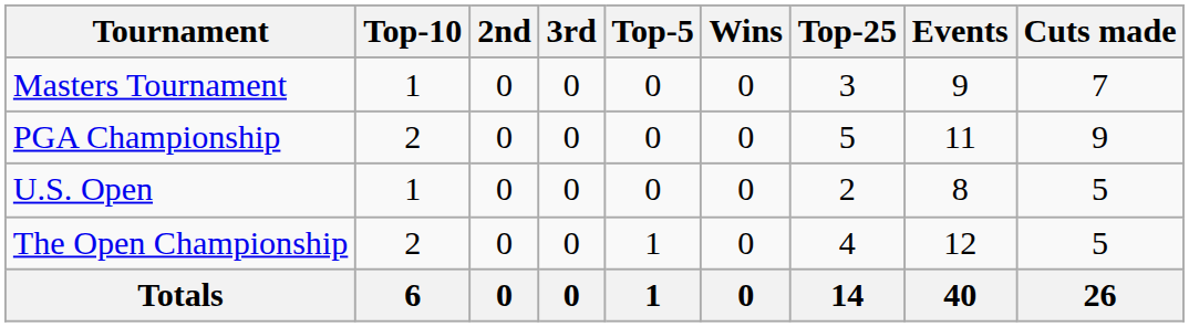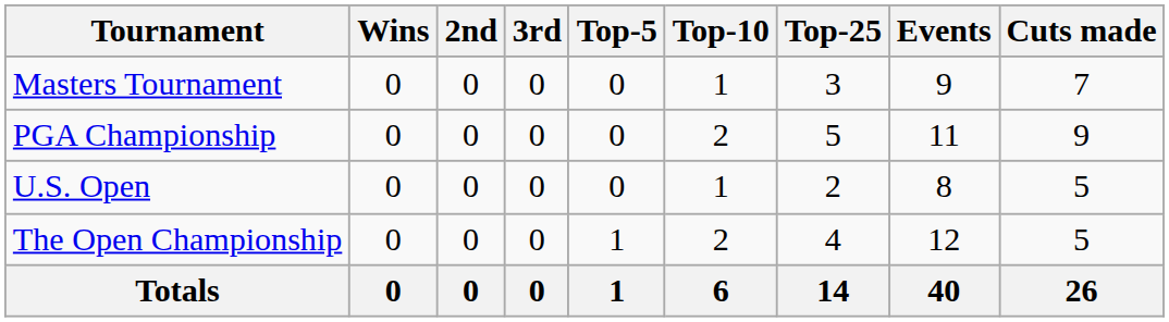 <table class=wikitable style=text-align:center>
 <tr>
 <th>Tournament</th>
-<th>Top-10</th>
+<th>Wins</th>
 <th>2nd</th>
 <th>3rd</th>
 <th>Top-5</th>
-<th>Wins</th>
+<th>Top-10</th>
 <th>Top-25</th>
 <th>Events</th>
 <th>Cuts made</th>
 </tr>
 <tr>
 <td align=left><a href='#'>Masters Tournament</a></td>
-<td>1</td>
 <td>0</td>
 <td>0</td>
 <td>0</td>
 <td>0</td>
+<td>1</td>
 <td>3</td>
 <td>9</td>
 <td>7</td>
 </tr>
 <tr>
 <td align=left><a href='#'>PGA Championship</a></td>
-<td>2</td>
 <td>0</td>
 <td>0</td>
 <td>0</td>
 <td>0</td>
+<td>2</td>
 <td>5</td>
 <td>11</td>
 <td>9</td>
 </tr>
 <tr>
 <td align=left><a href='#'>U.S. Open</a></td>
-<td>1</td>
 <td>0</td>
 <td>0</td>
 <td>0</td>
 <td>0</td>
+<td>1</td>
 <td>2</td>
 <td>8</td>
 <td>5</td>
 </tr>
 <tr>
 <td align=left><a href='#'>The Open Championship</a></td>
-<td>2</td>
+<td>0</td>
 <td>0</td>
 <td>0</td>
 <td>1</td>
-<td>0</td>
+<td>2</td>
 <td>4</td>
 <td>12</td>
 <td>5</td>
 </tr>
 <tr>
 <th>Totals</th>
-<th>6</th>
+<th>0</th>
 <th>0</th>
 <th>0</th>
 <th>1</th>
-<th>0</th>
+<th>6</th>
 <th>14</th>
 <th>40</th>
 <th>26</th>
 </tr>
 </table>
